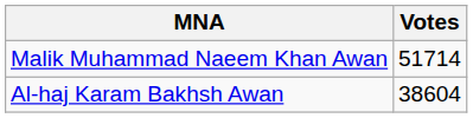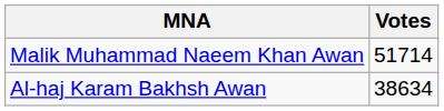 <table class="wikitable">
 <tr>
 <th>MNA</th>
 <th>Votes</th>
 </tr>
 <tr>
 <td><a href='#'>Malik Muhammad Naeem Khan Awan</a></td>
 <td>51714</td>
 </tr>
 <tr>
 <td><a href='#'>Al-haj Karam Bakhsh Awan</a></td>
-<td>38604</td>
+<td>38634</td>
 </tr>
 </table>
